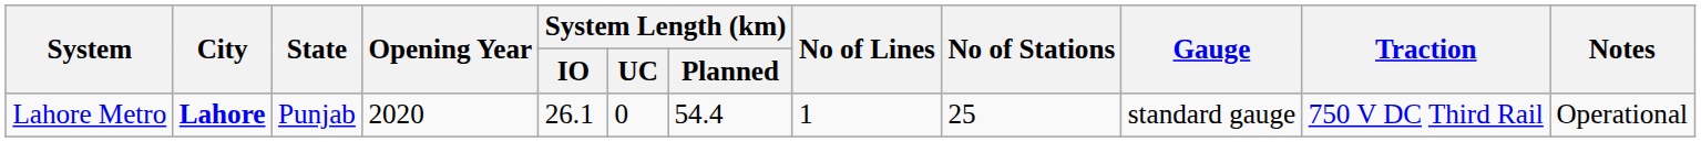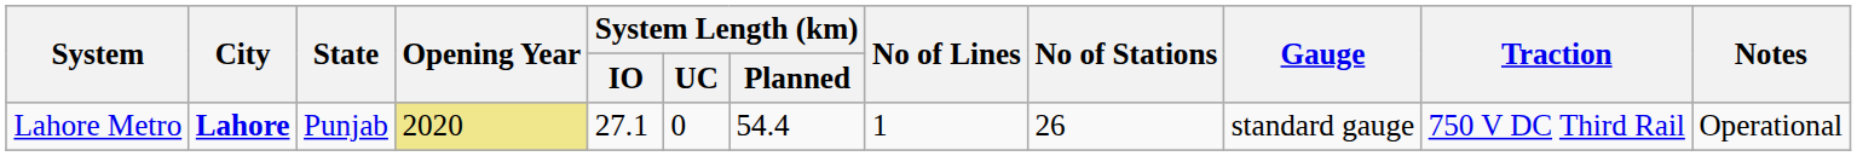 <table cellpadding="5" style="margin:0 auto; text-align:left;"  class="wikitable sortable">
 <tr>
 <th rowspan="2">System</th>
 <th rowspan="2">City</th>
 <th rowspan="2">State</th>
 <th rowspan="2">Opening Year</th>
 <th colspan="3">System Length (km)</th>
 <th rowspan="2">No of Lines</th>
 <th rowspan="2">No of Stations</th>
 <th rowspan="2"><a href='#'>Gauge</a></th>
 <th rowspan="2"><a href='#'>Traction</a></th>
 <th rowspan="2">Notes</th>
 </tr>
 <tr>
 <th>IO</th>
 <th>UC</th>
 <th>Planned</th>
 </tr>
 <tr>
 <td><a href='#'>Lahore Metro</a></td>
 <td><strong><a href='#'>Lahore</a></strong></td>
 <td><a href='#'>Punjab</a></td>
-<td>2020</td>
-<td>26.1</td>
+<td style="background: khaki;">2020</td>
+<td>27.1</td>
 <td>0</td>
 <td>54.4</td>
 <td>1</td>
-<td>25</td>
+<td>26</td>
 <td> standard gauge</td>
 <td><a href='#'>750 V DC</a> <a href='#'>Third Rail</a></td>
 <td>Operational</td>
 </tr>
 </table>
